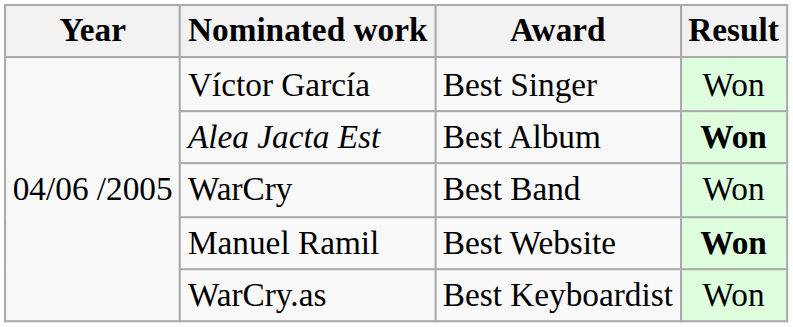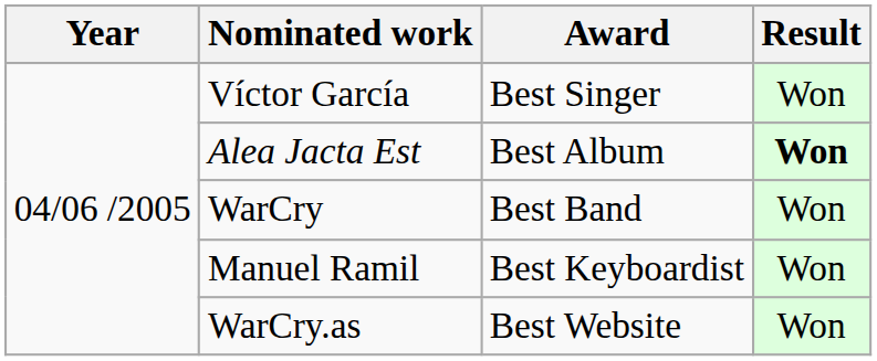 <table class="wikitable">
 <tr>
 <th>Year</th>
 <th>Nominated work</th>
 <th>Award</th>
 <th>Result</th>
 </tr>
 <tr>
 <td rowspan="5">04/06 /2005</td>
 <td>Víctor García</td>
 <td>Best Singer</td>
 <td align="center" style="background: #ddffdd">Won</td>
 </tr>
 <tr>
 <td><em>Alea Jacta Est</em></td>
 <td>Best Album</td>
 <td align="center" style="background: #ddffdd"><strong>Won</strong></td>
 </tr>
 <tr>
 <td>WarCry</td>
 <td>Best Band</td>
 <td align="center" style="background: #ddffdd">Won</td>
 </tr>
 <tr>
 <td>Manuel Ramil</td>
-<td>Best Website</td>
-<td align="center" style="background: #ddffdd"><strong>Won</strong></td>
+<td>Best Keyboardist</td>
+<td align="center" style="background: #ddffdd">Won</td>
 </tr>
 <tr>
 <td>WarCry.as</td>
-<td>Best Keyboardist</td>
+<td>Best Website</td>
 <td align="center" style="background: #ddffdd">Won</td>
 </tr>
 </table>
